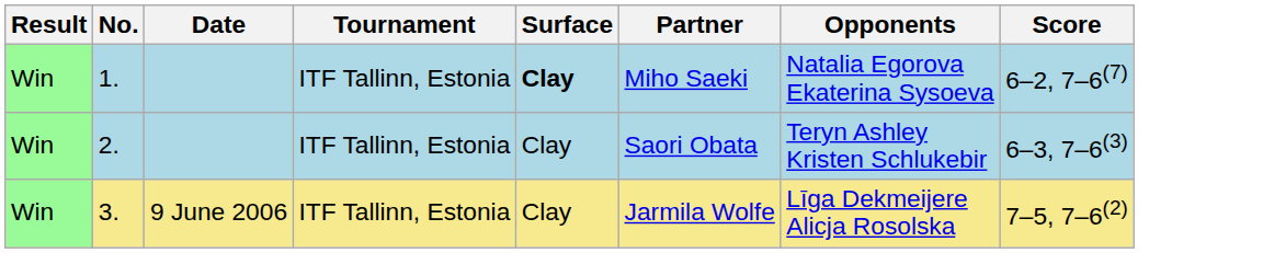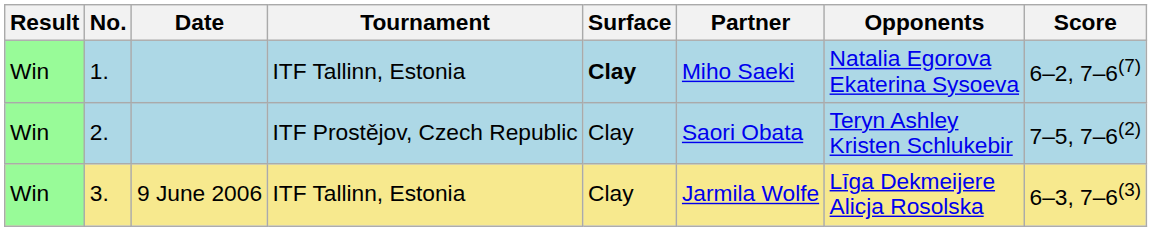 <table class="sortable wikitable">
 <tr>
 <th>Result</th>
 <th>No.</th>
 <th>Date</th>
 <th>Tournament</th>
 <th>Surface</th>
 <th>Partner</th>
 <th>Opponents</th>
 <th class="unsortable">Score</th>
 </tr>
 <tr style="background:lightblue;">
 <td bgcolor=98FB98>Win</td>
 <td>1.</td>
 <td></td>
 <td>ITF Tallinn, Estonia</td>
 <td><strong>Clay</strong></td>
 <td> <a href='#'>Miho Saeki</a></td>
 <td> <a href='#'>Natalia Egorova</a> <br>  <a href='#'>Ekaterina Sysoeva</a></td>
 <td>6–2, 7–6<sup>(7)</sup></td>
 </tr>
 <tr style="background:lightblue;">
 <td bgcolor=98FB98>Win</td>
 <td>2.</td>
 <td></td>
-<td>ITF Tallinn, Estonia</td>
+<td>ITF Prostějov, Czech Republic</td>
 <td>Clay</td>
 <td> <a href='#'>Saori Obata</a></td>
 <td> <a href='#'>Teryn Ashley</a> <br>  <a href='#'>Kristen Schlukebir</a></td>
-<td>6–3, 7–6<sup>(3)</sup></td>
+<td>7–5, 7–6<sup>(2)</sup></td>
 </tr>
 <tr style="background:#f7e98e;">
 <td bgcolor=#98fb98>Win</td>
 <td>3.</td>
 <td>9 June 2006</td>
 <td>ITF Tallinn, Estonia</td>
 <td>Clay</td>
 <td> <a href='#'>Jarmila Wolfe</a></td>
 <td> <a href='#'>Līga Dekmeijere</a> <br>  <a href='#'>Alicja Rosolska</a></td>
-<td>7–5, 7–6<sup>(2)</sup></td>
+<td>6–3, 7–6<sup>(3)</sup></td>
 </tr>
 </table>
